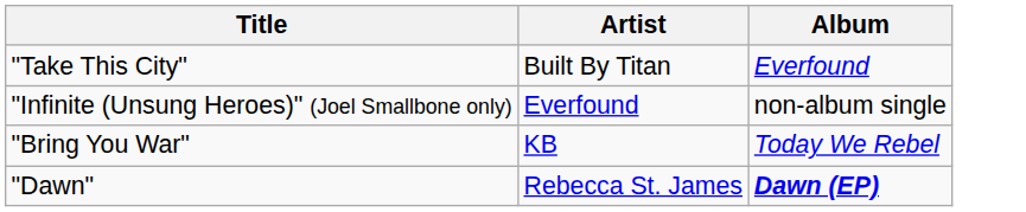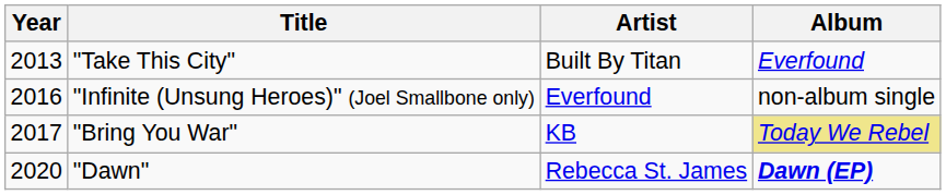 <table class="wikitable">
 <tr>
+<th>Year</th>
 <th>Title</th>
 <th>Artist</th>
 <th>Album</th>
 </tr>
 <tr>
+<td>2013</td>
 <td>"Take This City"<br></td>
 <td>Built By Titan</td>
 <td><em><a href='#'>Everfound</a></em></td>
 </tr>
 <tr>
+<td>2016</td>
 <td>"Infinite (Unsung Heroes)" <small>(Joel Smallbone only)</small></td>
 <td><a href='#'>Everfound</a></td>
 <td>non-album single</td>
 </tr>
 <tr>
+<td>2017</td>
 <td>"Bring You War"</td>
 <td><a href='#'>KB</a></td>
-<td><em><a href='#'>Today We Rebel</a></em></td>
+<td style="background: khaki;"><em><a href='#'>Today We Rebel</a></em></td>
 </tr>
 <tr>
+<td>2020</td>
 <td>"Dawn"<br></td>
 <td><a href='#'>Rebecca St. James</a></td>
 <td><strong><em><a href='#'>Dawn (EP)</a></em></strong></td>
 </tr>
 </table>
